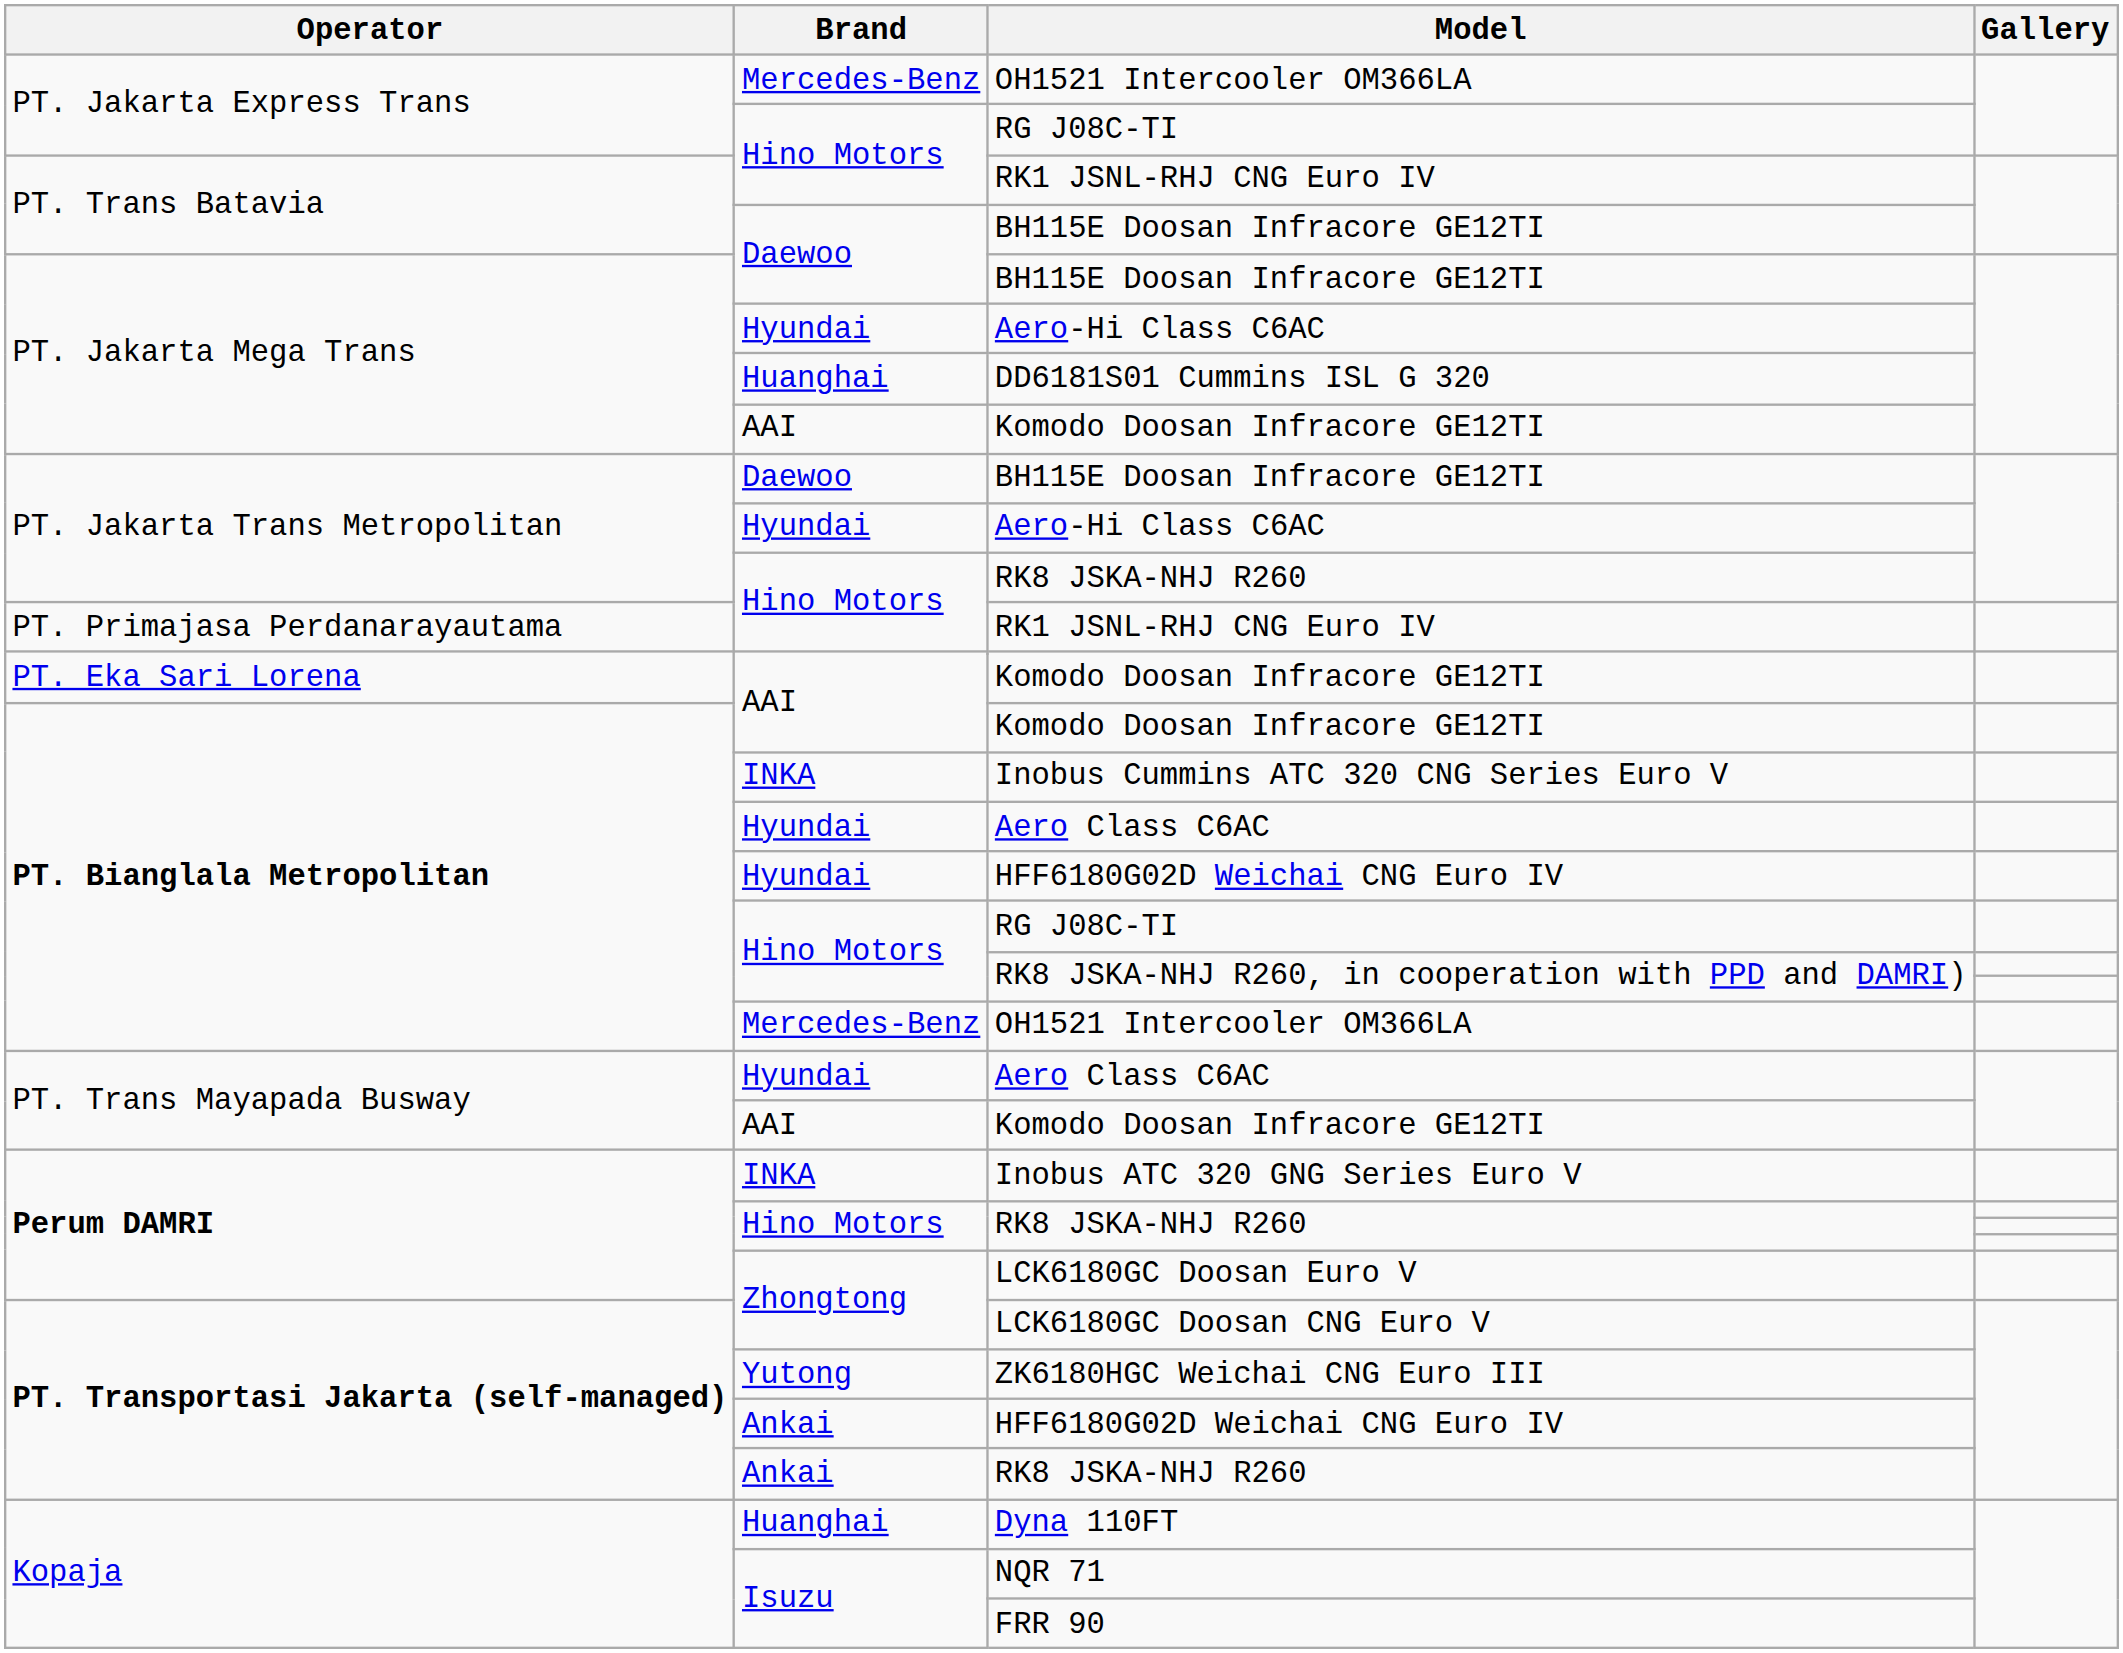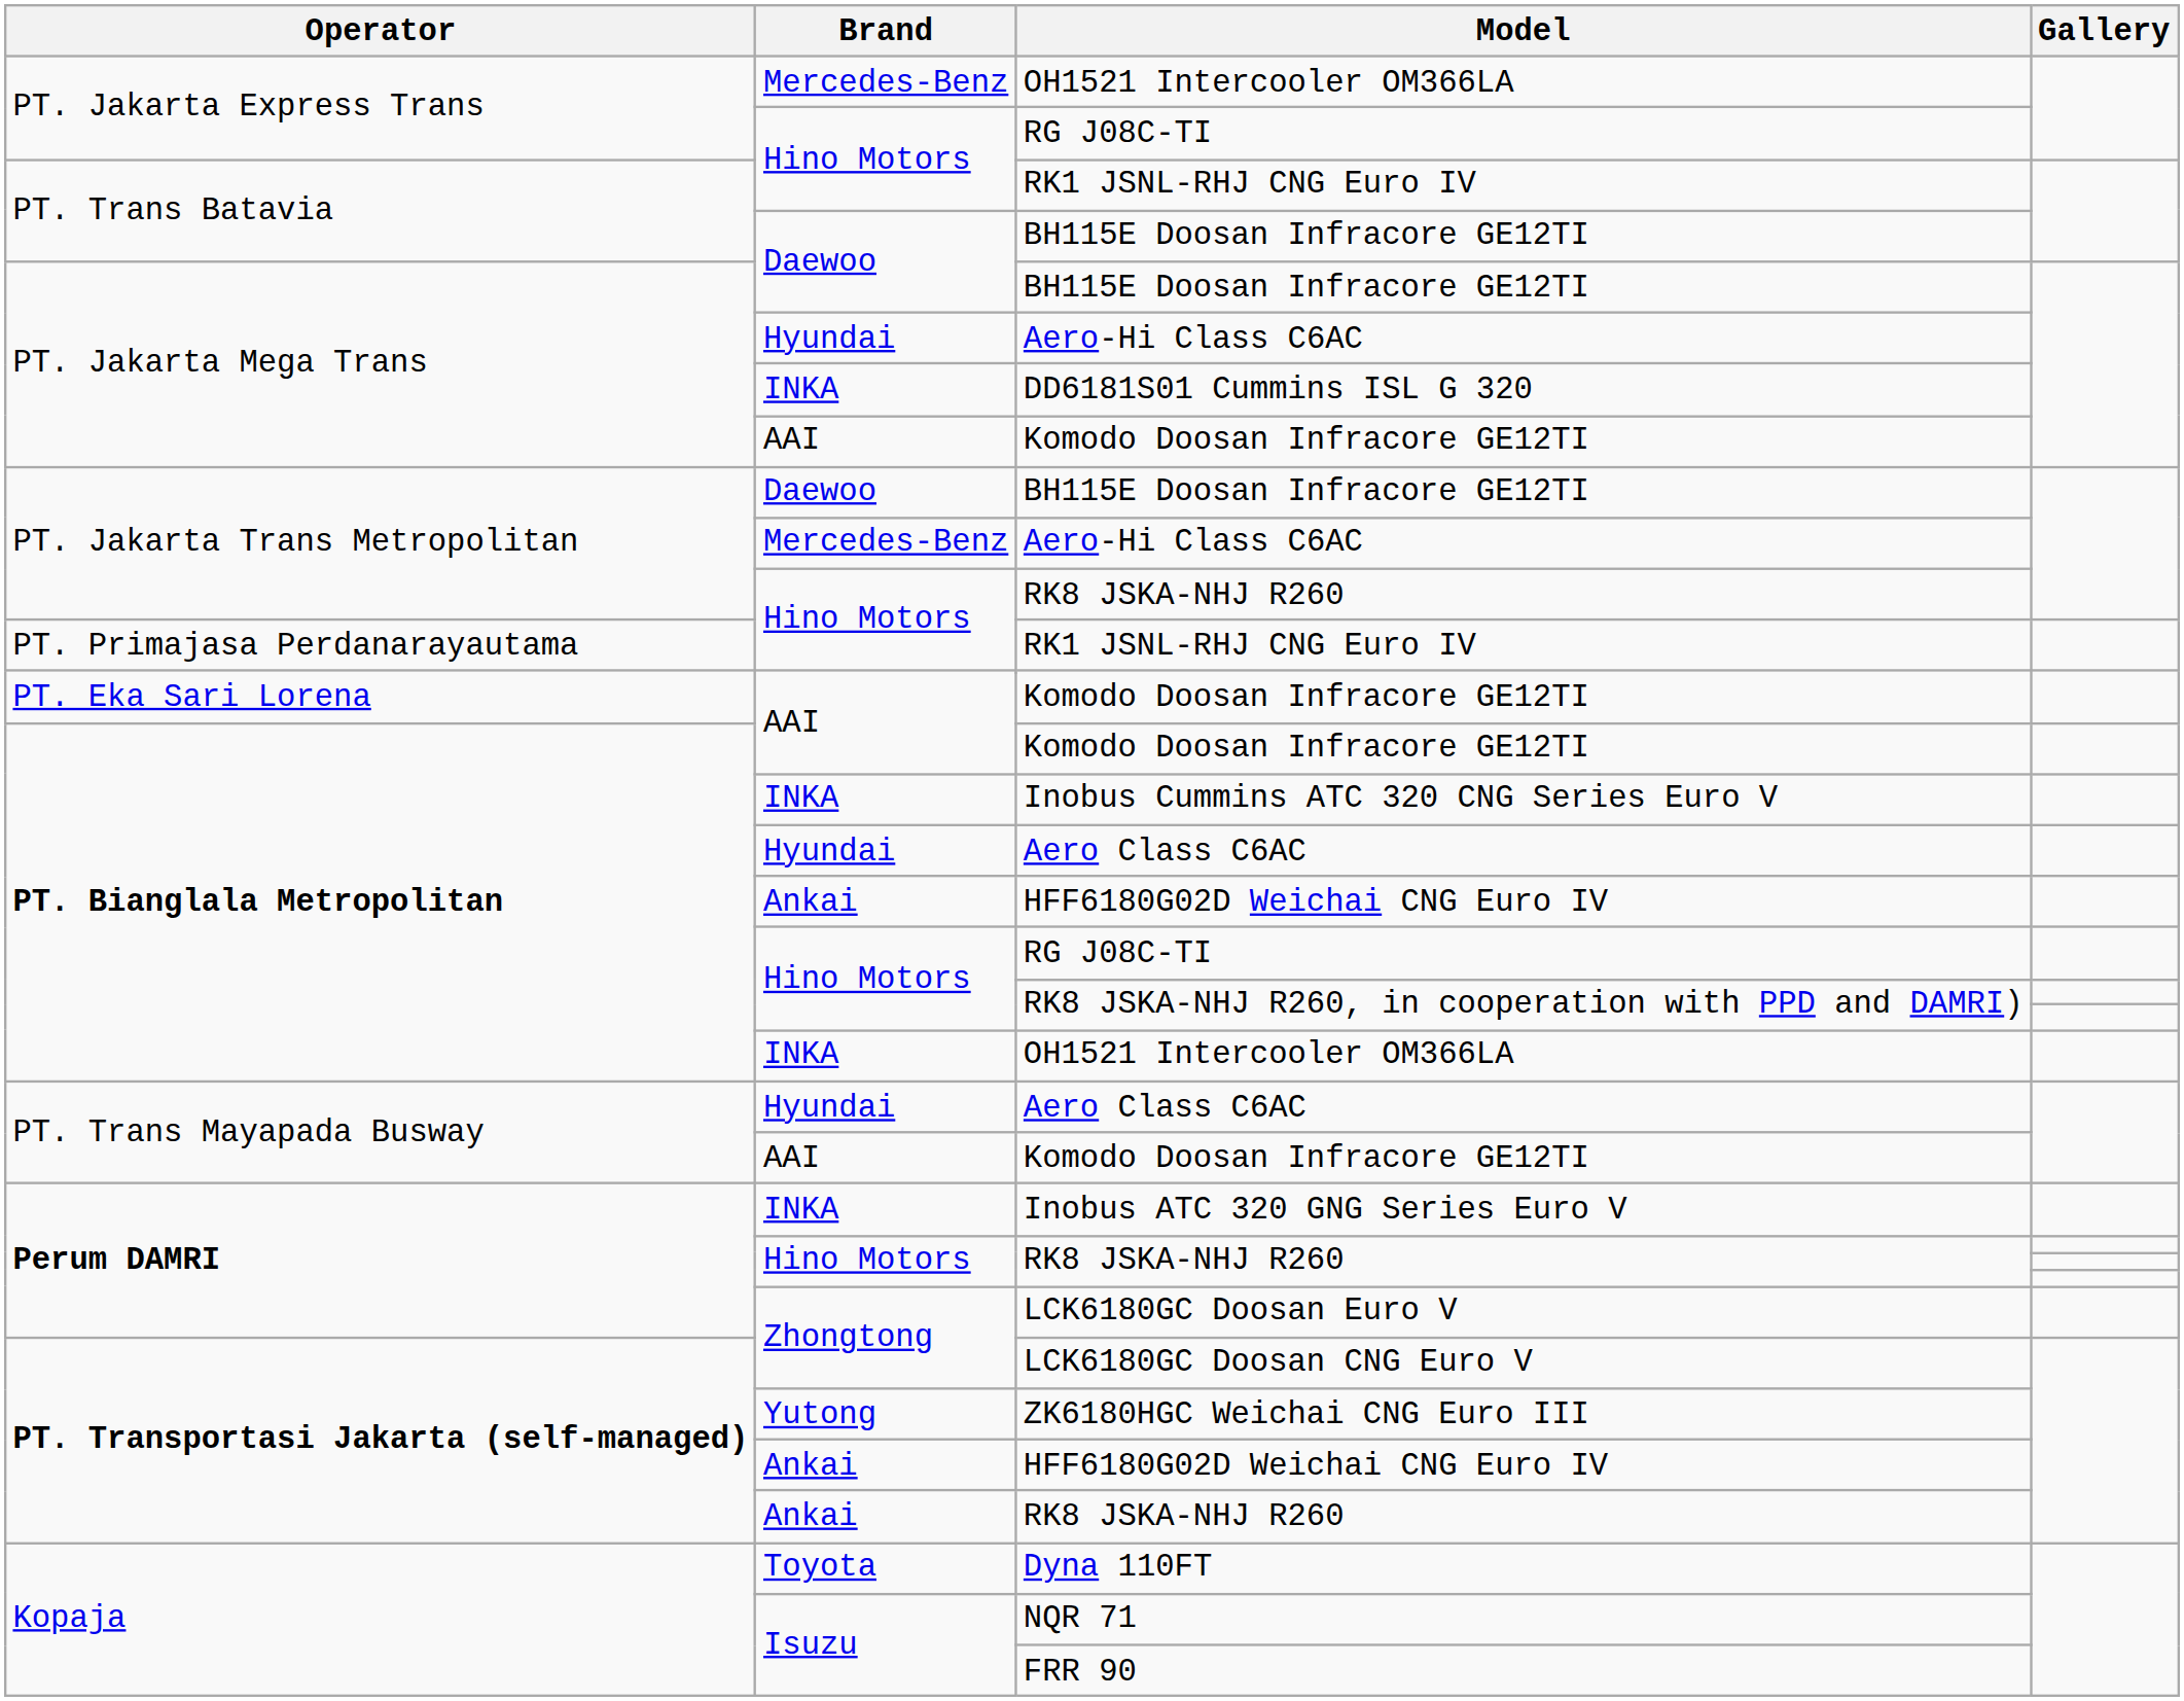 <table class="wikitable">
 <tr>
 <th>Operator</th>
 <th>Brand</th>
 <th>Model</th>
 <th>Gallery</th>
 </tr>
 <tr>
 <td rowspan="2">PT. Jakarta Express Trans</td>
 <td> <a href='#'>Mercedes-Benz</a></td>
 <td>OH1521 Intercooler OM366LA</td>
 <td rowspan="2"></td>
 </tr>
 <tr>
 <td rowspan="2"> <a href='#'>Hino Motors</a></td>
 <td>RG J08C-TI</td>
 </tr>
 <tr>
 <td rowspan="2">PT. Trans Batavia</td>
 <td>RK1 JSNL-RHJ CNG Euro IV</td>
 <td rowspan="2"><br></td>
 </tr>
 <tr>
 <td rowspan="2"> <a href='#'>Daewoo</a></td>
 <td>BH115E Doosan Infracore GE12TI</td>
 </tr>
 <tr>
 <td rowspan="4">PT. Jakarta Mega Trans</td>
 <td>BH115E Doosan Infracore GE12TI</td>
 <td rowspan="4"><br></td>
 </tr>
 <tr>
 <td> <a href='#'>Hyundai</a></td>
 <td><a href='#'>Aero</a>-Hi Class C6AC</td>
 </tr>
 <tr>
-<td> <a href='#'>Huanghai</a></td>
+<td> <a href='#'>INKA</a></td>
 <td>DD6181S01 Cummins ISL G 320</td>
 </tr>
 <tr>
 <td> AAI</td>
 <td>Komodo Doosan Infracore GE12TI</td>
 </tr>
 <tr>
 <td rowspan="3">PT. Jakarta Trans Metropolitan</td>
 <td> <a href='#'>Daewoo</a></td>
 <td>BH115E Doosan Infracore GE12TI</td>
 <td rowspan="3"></td>
 </tr>
 <tr>
-<td> <a href='#'>Hyundai</a></td>
+<td> <a href='#'>Mercedes-Benz</a></td>
 <td><a href='#'>Aero</a>-Hi Class C6AC</td>
 </tr>
 <tr>
 <td rowspan="3"> <a href='#'>Hino Motors</a></td>
 <td>RK8 JSKA-NHJ R260</td>
 </tr>
 <tr>
 <td>PT. Primajasa Perdanarayautama</td>
 <td rowspan="2">RK1 JSNL-RHJ CNG Euro IV</td>
 <td></td>
 </tr>
 <tr>
 <td rowspan="2"><a href='#'>PT. Eka Sari Lorena</a></td>
 <td rowspan="2"><br></td>
 </tr>
 <tr>
 <td rowspan="2"> AAI</td>
 <td>Komodo Doosan Infracore GE12TI</td>
 </tr>
 <tr>
 <td rowspan="8"><strong>PT. Bianglala Metropolitan</strong></td>
 <td>Komodo Doosan Infracore GE12TI</td>
 <td></td>
 </tr>
 <tr>
 <td> <a href='#'>INKA</a></td>
 <td>Inobus Cummins ATC 320 CNG Series Euro V</td>
 <td></td>
 </tr>
 <tr>
 <td> <a href='#'>Hyundai</a></td>
 <td><a href='#'>Aero</a> Class C6AC</td>
 <td></td>
 </tr>
 <tr>
-<td> <a href='#'>Hyundai</a></td>
+<td> <a href='#'>Ankai</a></td>
 <td>HFF6180G02D <a href='#'>Weichai</a> CNG Euro IV</td>
 <td></td>
 </tr>
 <tr>
 <td rowspan="3"> <a href='#'>Hino Motors</a></td>
 <td>RG J08C-TI</td>
 <td></td>
 </tr>
 <tr>
 <td rowspan="2">RK8 JSKA-NHJ R260, in cooperation with <a href='#'>PPD</a> and <a href='#'>DAMRI</a>)</td>
 <td></td>
 </tr>
 <tr>
 <td></td>
 </tr>
 <tr>
-<td> <a href='#'>Mercedes-Benz</a></td>
+<td> <a href='#'>INKA</a></td>
 <td>OH1521 Intercooler OM366LA</td>
 <td></td>
 </tr>
 <tr>
 <td rowspan="2">PT. Trans Mayapada Busway</td>
 <td> <a href='#'>Hyundai</a></td>
 <td><a href='#'>Aero</a> Class C6AC</td>
 <td rowspan="2"></td>
 </tr>
 <tr>
 <td> AAI</td>
 <td>Komodo Doosan Infracore GE12TI</td>
 </tr>
 <tr>
 <td rowspan="5"><strong>Perum DAMRI</strong></td>
 <td> <a href='#'>INKA</a></td>
 <td>Inobus ATC 320 GNG Series Euro V</td>
 <td><br></td>
 </tr>
 <tr>
 <td rowspan="3"> <a href='#'>Hino Motors</a></td>
 <td rowspan="3">RK8 JSKA-NHJ R260</td>
 <td></td>
 </tr>
 <tr>
 <td></td>
 </tr>
 <tr>
 <td></td>
 </tr>
 <tr>
 <td rowspan="2"> <a href='#'>Zhongtong</a></td>
 <td>LCK6180GC Doosan Euro V</td>
 <td></td>
 </tr>
 <tr>
 <td rowspan="4"><strong>PT. Transportasi Jakarta (self-managed)</strong></td>
 <td>LCK6180GC Doosan CNG Euro V</td>
 <td rowspan="4"><br></td>
 </tr>
 <tr>
 <td> <a href='#'>Yutong</a></td>
 <td>ZK6180HGC Weichai CNG Euro III</td>
 </tr>
 <tr>
 <td> <a href='#'>Ankai</a></td>
 <td>HFF6180G02D Weichai CNG Euro IV</td>
 </tr>
 <tr>
 <td> <a href='#'>Ankai</a></td>
 <td>RK8 JSKA-NHJ R260</td>
 </tr>
 <tr>
 <td rowspan="3"><a href='#'>Kopaja</a></td>
-<td> <a href='#'>Huanghai</a></td>
+<td> <a href='#'>Toyota</a></td>
 <td><a href='#'>Dyna</a> 110FT</td>
 <td rowspan="3"><br></td>
 </tr>
 <tr>
 <td rowspan="2"> <a href='#'>Isuzu</a></td>
 <td>NQR 71</td>
 </tr>
 <tr>
 <td>FRR 90</td>
 </tr>
 </table>
